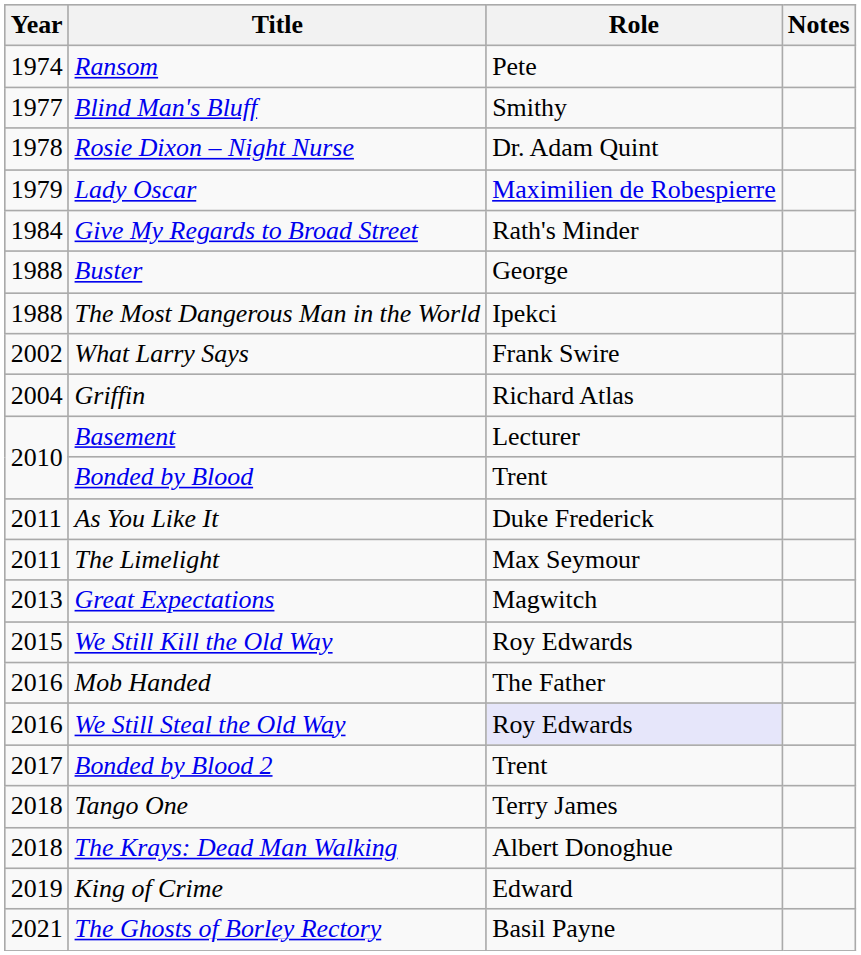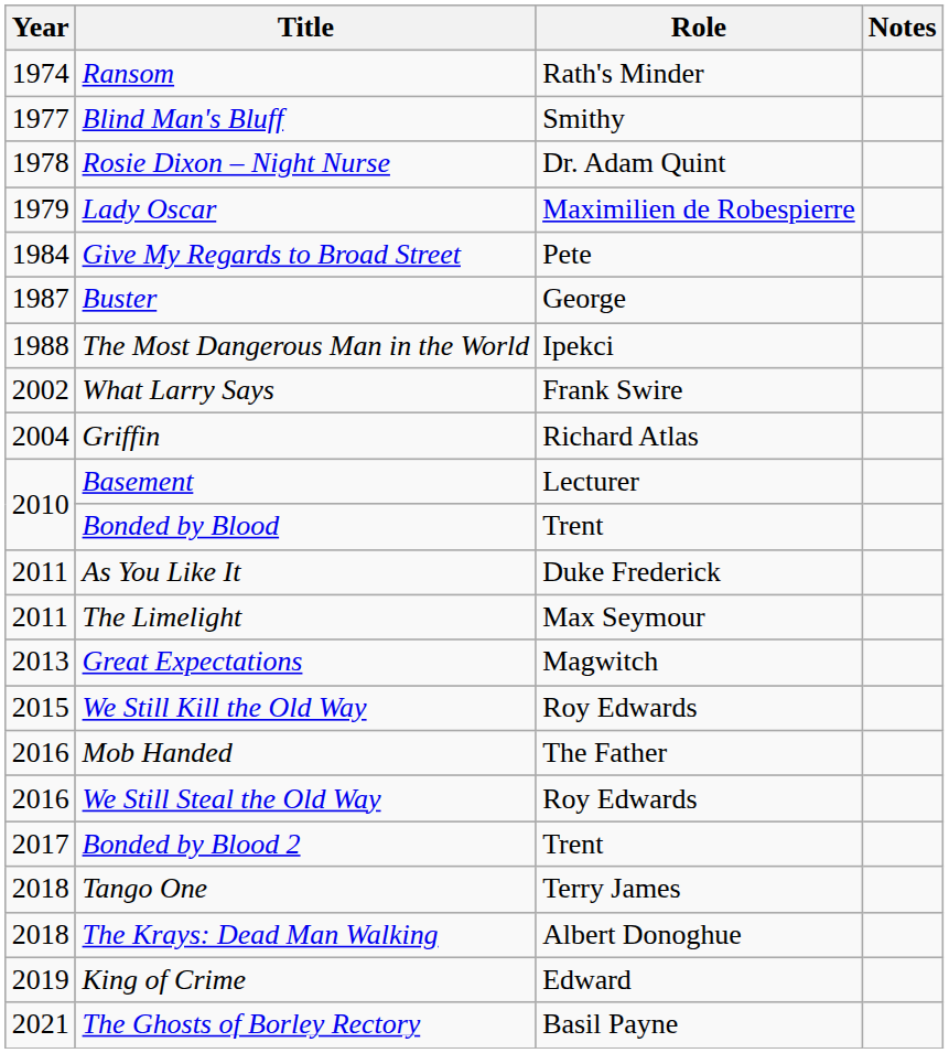 <table class="wikitable sortable">
 <tr>
 <th>Year</th>
 <th>Title</th>
 <th>Role</th>
 <th class = "unsortable">Notes</th>
 </tr>
 <tr>
 <td>1974</td>
 <td><em><a href='#'>Ransom</a></em></td>
-<td>Pete</td>
+<td>Rath's Minder</td>
 <td></td>
 </tr>
 <tr>
 <td>1977</td>
 <td><em><a href='#'>Blind Man's Bluff</a></em></td>
 <td>Smithy</td>
 </tr>
 <tr>
 <td>1978</td>
 <td><em><a href='#'>Rosie Dixon – Night Nurse</a></em></td>
 <td>Dr. Adam Quint</td>
 <td></td>
 </tr>
 <tr>
 <td>1979</td>
 <td><em><a href='#'>Lady Oscar</a></em></td>
 <td><a href='#'>Maximilien de Robespierre</a></td>
 <td></td>
 </tr>
 <tr>
 <td>1984</td>
 <td><em><a href='#'>Give My Regards to Broad Street</a></em></td>
-<td>Rath's Minder</td>
+<td>Pete</td>
 <td></td>
 </tr>
 <tr>
-<td>1988</td>
+<td>1987</td>
 <td><em><a href='#'>Buster</a></em></td>
 <td>George</td>
 <td></td>
 </tr>
 <tr>
 <td>1988</td>
 <td><em>The Most Dangerous Man in the World</em></td>
 <td>Ipekci</td>
 <td></td>
 </tr>
 <tr>
 <td>2002</td>
 <td><em>What Larry Says</em></td>
 <td>Frank Swire</td>
 <td></td>
 </tr>
 <tr>
 <td>2004</td>
 <td><em>Griffin</em></td>
 <td>Richard Atlas</td>
 <td></td>
 </tr>
 <tr>
 <td rowspan=2>2010</td>
 <td><em><a href='#'>Basement</a></em></td>
 <td>Lecturer</td>
 <td></td>
 </tr>
 <tr>
 <td><em><a href='#'>Bonded by Blood</a></em></td>
 <td>Trent</td>
 <td></td>
 </tr>
 <tr>
 <td>2011</td>
 <td><em>As You Like It</em></td>
 <td>Duke Frederick</td>
 <td></td>
 </tr>
 <tr>
 <td>2011</td>
 <td><em>The Limelight</em></td>
 <td>Max Seymour</td>
 <td></td>
 </tr>
 <tr>
 <td>2013</td>
 <td><em><a href='#'>Great Expectations</a></em></td>
 <td>Magwitch</td>
 <td></td>
 </tr>
 <tr>
 <td>2015</td>
 <td><em><a href='#'>We Still Kill the Old Way</a></em></td>
 <td>Roy Edwards</td>
 <td></td>
 </tr>
 <tr>
 <td>2016</td>
 <td><em>Mob Handed</em></td>
 <td>The Father</td>
 <td></td>
 </tr>
 <tr>
 <td>2016</td>
 <td><em><a href='#'>We Still Steal the Old Way</a></em></td>
-<td style="background: lavender;">Roy Edwards</td>
+<td>Roy Edwards</td>
 <td></td>
 </tr>
 <tr>
 <td>2017</td>
 <td><em><a href='#'>Bonded by Blood 2</a></em></td>
 <td>Trent</td>
 <td></td>
 </tr>
 <tr>
 <td>2018</td>
 <td><em>Tango One</em></td>
 <td>Terry James</td>
 <td></td>
 </tr>
 <tr>
 <td>2018</td>
 <td><em><a href='#'>The Krays: Dead Man Walking</a></em></td>
 <td>Albert Donoghue</td>
 <td></td>
 </tr>
 <tr>
 <td>2019</td>
 <td><em>King of Crime</em></td>
 <td>Edward</td>
 <td></td>
 </tr>
 <tr>
 <td>2021</td>
 <td><em><a href='#'>The Ghosts of Borley Rectory</a></em></td>
 <td>Basil Payne</td>
 <td></td>
 </tr>
 </table>
